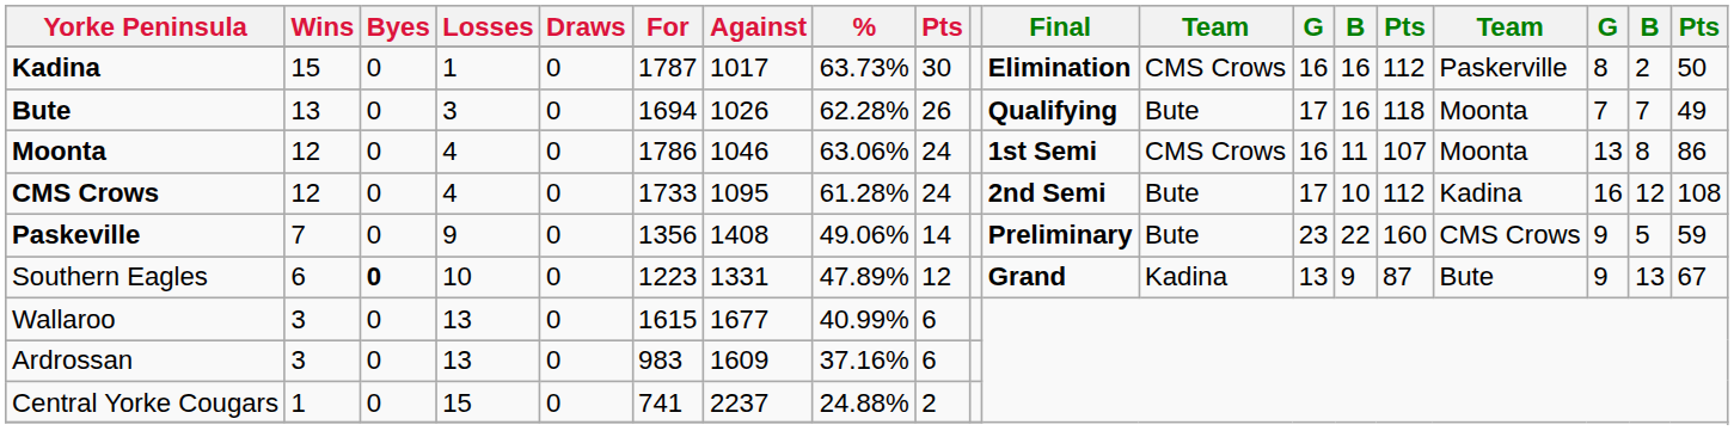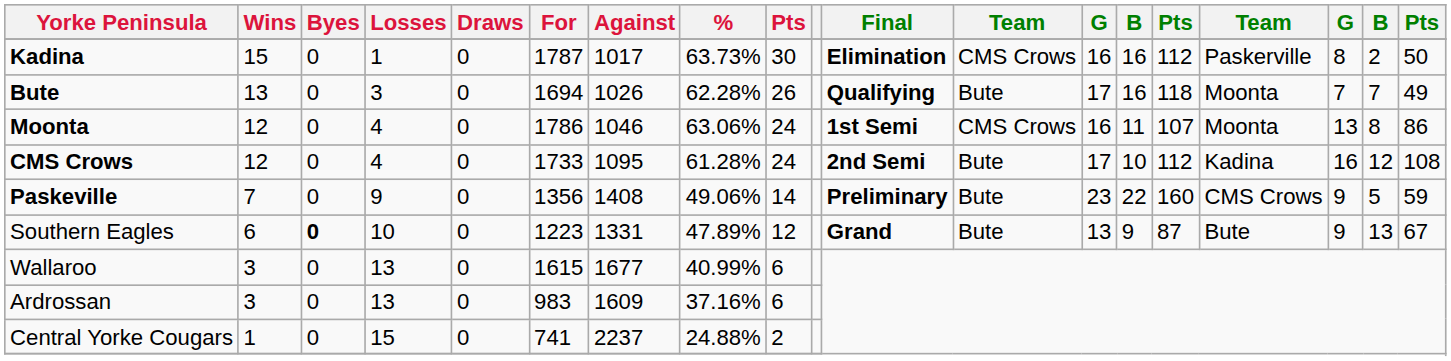 <table style="font-size: 85%; text-align: left;" class="wikitable">
 <tr>
 <th style="color:crimson">Yorke Peninsula</th>
 <th style="color:crimson">Wins</th>
 <th style="color:crimson">Byes</th>
 <th style="color:crimson">Losses</th>
 <th style="color:crimson">Draws</th>
 <th style="color:crimson">For</th>
 <th style="color:crimson">Against</th>
 <th style="color:crimson">%</th>
 <th style="color:crimson">Pts</th>
 <th></th>
 <th style="color:green">Final</th>
 <th style="color:green">Team</th>
 <th style="color:green">G</th>
 <th style="color:green">B</th>
 <th style="color:green">Pts</th>
 <th style="color:green">Team</th>
 <th style="color:green">G</th>
 <th style="color:green">B</th>
 <th style="color:green">Pts</th>
 </tr>
 <tr>
 </tr>
 <tr>
 </tr>
 <tr>
 <td><strong>	Kadina	</strong></td>
 <td>15</td>
 <td>0</td>
 <td>1</td>
 <td>0</td>
 <td>1787</td>
 <td>1017</td>
 <td>63.73%</td>
 <td>30</td>
 <td></td>
 <td><strong>Elimination</strong></td>
 <td>CMS Crows</td>
 <td>16</td>
 <td>16</td>
 <td>112</td>
 <td>Paskerville</td>
 <td>8</td>
 <td>2</td>
 <td>50</td>
 </tr>
 <tr>
 <td><strong>	Bute	</strong></td>
 <td>13</td>
 <td>0</td>
 <td>3</td>
 <td>0</td>
 <td>1694</td>
 <td>1026</td>
 <td>62.28%</td>
 <td>26</td>
 <td></td>
 <td><strong>Qualifying</strong></td>
 <td>Bute</td>
 <td>17</td>
 <td>16</td>
 <td>118</td>
 <td>Moonta</td>
 <td>7</td>
 <td>7</td>
 <td>49</td>
 </tr>
 <tr>
 <td><strong>	Moonta	</strong></td>
 <td>12</td>
 <td>0</td>
 <td>4</td>
 <td>0</td>
 <td>1786</td>
 <td>1046</td>
 <td>63.06%</td>
 <td>24</td>
 <td></td>
 <td><strong>1st Semi</strong></td>
 <td>CMS Crows</td>
 <td>16</td>
 <td>11</td>
 <td>107</td>
 <td>Moonta</td>
 <td>13</td>
 <td>8</td>
 <td>86</td>
 </tr>
 <tr>
 <td><strong>	CMS Crows	</strong></td>
 <td>12</td>
 <td>0</td>
 <td>4</td>
 <td>0</td>
 <td>1733</td>
 <td>1095</td>
 <td>61.28%</td>
 <td>24</td>
 <td></td>
 <td><strong>2nd Semi</strong></td>
 <td>Bute</td>
 <td>17</td>
 <td>10</td>
 <td>112</td>
 <td>Kadina</td>
 <td>16</td>
 <td>12</td>
 <td>108</td>
 </tr>
 <tr>
 <td><strong>	Paskeville	</strong></td>
 <td>7</td>
 <td>0</td>
 <td>9</td>
 <td>0</td>
 <td>1356</td>
 <td>1408</td>
 <td>49.06%</td>
 <td>14</td>
 <td></td>
 <td><strong>Preliminary</strong></td>
 <td>Bute</td>
 <td>23</td>
 <td>22</td>
 <td>160</td>
 <td>CMS Crows</td>
 <td>9</td>
 <td>5</td>
 <td>59</td>
 </tr>
 <tr>
 <td>Southern Eagles</td>
 <td>6</td>
 <td><strong>0</strong></td>
 <td>10</td>
 <td>0</td>
 <td>1223</td>
 <td>1331</td>
 <td>47.89%</td>
 <td>12</td>
 <td></td>
 <td><strong>Grand</strong></td>
-<td>Kadina</td>
+<td>Bute</td>
 <td>13</td>
 <td>9</td>
 <td>87</td>
 <td>Bute</td>
 <td>9</td>
 <td>13</td>
 <td>67</td>
 </tr>
 <tr>
 <td>Wallaroo</td>
 <td>3</td>
 <td>0</td>
 <td>13</td>
 <td>0</td>
 <td>1615</td>
 <td>1677</td>
 <td>40.99%</td>
 <td>6</td>
 <td></td>
 </tr>
 <tr>
 <td>Ardrossan</td>
 <td>3</td>
 <td>0</td>
 <td>13</td>
 <td>0</td>
 <td>983</td>
 <td>1609</td>
 <td>37.16%</td>
 <td>6</td>
 <td></td>
 </tr>
 <tr>
 <td>Central Yorke Cougars</td>
 <td>1</td>
 <td>0</td>
 <td>15</td>
 <td>0</td>
 <td>741</td>
 <td>2237</td>
 <td>24.88%</td>
 <td>2</td>
 <td></td>
 </tr>
 <tr>
 </tr>
 </table>
